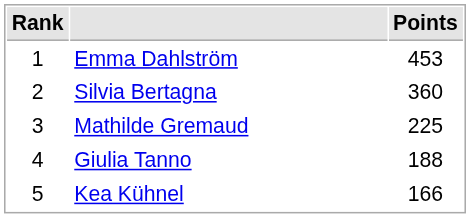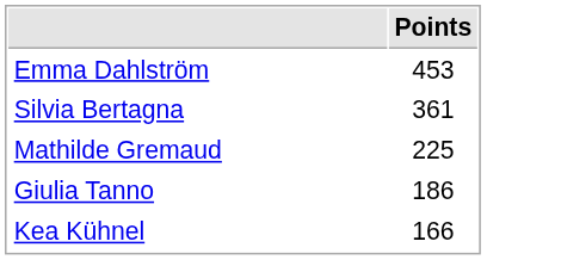 <table cellspacing="1" cellpadding="3" style="border:1px solid #aaa; font-size:86%;">
 <tr style="background:#e4e4e4;">
-<th style="border-bottom:1px solid #aaa; width:10px;">Rank</th>
 <th style="border-bottom:1px solid #aaa; width:200px;"></th>
 <th style="border-bottom:1px solid #aaa; width:20px;">Points</th>
 </tr>
 <tr>
-<td align=center>1</td>
 <td> <a href='#'>Emma Dahlström</a></td>
 <td align=center>453</td>
 </tr>
 <tr>
-<td align=center>2</td>
 <td> <a href='#'>Silvia Bertagna</a></td>
-<td align=center>360</td>
+<td align=center>361</td>
 </tr>
 <tr>
-<td align=center>3</td>
 <td> <a href='#'>Mathilde Gremaud</a></td>
 <td align=center>225</td>
 </tr>
 <tr>
-<td align=center>4</td>
 <td> <a href='#'>Giulia Tanno</a></td>
-<td align=center>188</td>
+<td align=center>186</td>
 </tr>
 <tr>
-<td align=center>5</td>
 <td> <a href='#'>Kea Kühnel</a></td>
 <td align=center>166</td>
 </tr>
 </table>
